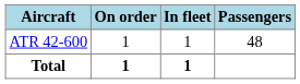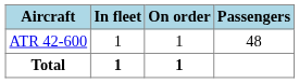 <table class="toccolours" border="1" cellpadding="3" style="margin:1em auto; border-collapse:collapse">
 <tr bgcolor=lightblue>
 <th>Aircraft</th>
+<th>In fleet</th>
 <th>On order</th>
-<th>In fleet</th>
 <th>Passengers</th>
 </tr>
 <tr>
 <td><a href='#'>ATR 42-600</a></td>
 <td align=center>1</td>
 <td align=center>1</td>
 <td align=center>48</td>
 </tr>
 <tr>
 <th>Total</th>
 <th>1</th>
 <th>1</th>
 <th></th>
 </tr>
 </table>
